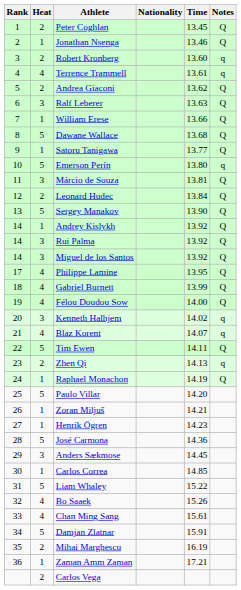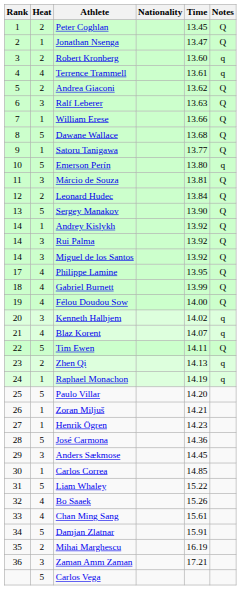 <table class="wikitable sortable" style="text-align:center;font-size:95%">
 <tr>
 <th>Rank</th>
 <th>Heat</th>
 <th>Athlete</th>
 <th>Nationality</th>
 <th>Time</th>
 <th>Notes</th>
 </tr>
 <tr bgcolor=ccffcc>
 <td>1</td>
 <td>2</td>
 <td align="left"><a href='#'>Peter Coghlan</a></td>
 <td align=left></td>
 <td>13.45</td>
 <td>Q</td>
 </tr>
 <tr bgcolor=ccffcc>
 <td>2</td>
 <td>1</td>
 <td align="left"><a href='#'>Jonathan Nsenga</a></td>
 <td align=left></td>
-<td>13.46</td>
+<td>13.47</td>
 <td>Q</td>
 </tr>
 <tr bgcolor=ccffcc>
 <td>3</td>
 <td>2</td>
 <td align="left"><a href='#'>Robert Kronberg</a></td>
 <td align=left></td>
 <td>13.60</td>
 <td>q</td>
 </tr>
 <tr bgcolor=ccffcc>
 <td>4</td>
 <td>4</td>
 <td align="left"><a href='#'>Terrence Trammell</a></td>
 <td align=left></td>
 <td>13.61</td>
 <td>q</td>
 </tr>
 <tr bgcolor=ccffcc>
 <td>5</td>
 <td>2</td>
 <td align="left"><a href='#'>Andrea Giaconi</a></td>
 <td align=left></td>
 <td>13.62</td>
 <td>Q</td>
 </tr>
 <tr bgcolor=ccffcc>
 <td>6</td>
 <td>3</td>
 <td align="left"><a href='#'>Ralf Leberer</a></td>
 <td align=left></td>
 <td>13.63</td>
 <td>Q</td>
 </tr>
 <tr bgcolor=ccffcc>
 <td>7</td>
 <td>1</td>
 <td align="left"><a href='#'>William Erese</a></td>
 <td align=left></td>
 <td>13.66</td>
 <td>Q</td>
 </tr>
 <tr bgcolor=ccffcc>
 <td>8</td>
 <td>5</td>
 <td align="left"><a href='#'>Dawane Wallace</a></td>
 <td align=left></td>
 <td>13.68</td>
 <td>Q</td>
 </tr>
 <tr bgcolor=ccffcc>
 <td>9</td>
 <td>1</td>
 <td align="left"><a href='#'>Satoru Tanigawa</a></td>
 <td align=left></td>
 <td>13.77</td>
 <td>Q</td>
 </tr>
 <tr bgcolor=ccffcc>
 <td>10</td>
 <td>5</td>
 <td align="left"><a href='#'>Emerson Perín</a></td>
 <td align=left></td>
 <td>13.80</td>
 <td>q</td>
 </tr>
 <tr bgcolor=ccffcc>
 <td>11</td>
 <td>3</td>
 <td align="left"><a href='#'>Márcio de Souza</a></td>
 <td align=left></td>
 <td>13.81</td>
 <td>Q</td>
 </tr>
 <tr bgcolor=ccffcc>
 <td>12</td>
 <td>2</td>
 <td align="left"><a href='#'>Leonard Hudec</a></td>
 <td align=left></td>
 <td>13.84</td>
 <td>Q</td>
 </tr>
 <tr bgcolor=ccffcc>
 <td>13</td>
 <td>5</td>
 <td align="left"><a href='#'>Sergey Manakov</a></td>
 <td align=left></td>
 <td>13.90</td>
 <td>Q</td>
 </tr>
 <tr bgcolor=ccffcc>
 <td>14</td>
 <td>1</td>
 <td align="left"><a href='#'>Andrey Kislykh</a></td>
 <td align=left></td>
 <td>13.92</td>
 <td>Q</td>
 </tr>
 <tr bgcolor=ccffcc>
 <td>14</td>
 <td>3</td>
 <td align="left"><a href='#'>Rui Palma</a></td>
 <td align=left></td>
 <td>13.92</td>
 <td>Q</td>
 </tr>
 <tr bgcolor=ccffcc>
 <td>14</td>
 <td>3</td>
 <td align="left"><a href='#'>Miguel de los Santos</a></td>
 <td align=left></td>
 <td>13.92</td>
 <td>Q</td>
 </tr>
 <tr bgcolor=ccffcc>
 <td>17</td>
 <td>4</td>
 <td align="left"><a href='#'>Philippe Lamine</a></td>
 <td align=left></td>
 <td>13.95</td>
 <td>Q</td>
 </tr>
 <tr bgcolor=ccffcc>
 <td>18</td>
 <td>4</td>
 <td align="left"><a href='#'>Gabriel Burnett</a></td>
 <td align=left></td>
 <td>13.99</td>
 <td>Q</td>
 </tr>
 <tr bgcolor=ccffcc>
 <td>19</td>
 <td>4</td>
 <td align="left"><a href='#'>Félou Doudou Sow</a></td>
 <td align=left></td>
 <td>14.00</td>
 <td>Q</td>
 </tr>
 <tr bgcolor=ddffdd>
 <td>20</td>
 <td>3</td>
 <td align="left"><a href='#'>Kenneth Halhjem</a></td>
 <td align=left></td>
 <td>14.02</td>
 <td>q</td>
 </tr>
 <tr bgcolor=ddffdd>
 <td>21</td>
 <td>4</td>
 <td align="left"><a href='#'>Blaz Korent</a></td>
 <td align=left></td>
 <td>14.07</td>
 <td>q</td>
 </tr>
 <tr bgcolor=ccffcc>
 <td>22</td>
 <td>5</td>
 <td align="left"><a href='#'>Tim Ewen</a></td>
 <td align=left></td>
 <td>14.11</td>
 <td>Q</td>
 </tr>
 <tr bgcolor=ddffdd>
 <td>23</td>
 <td>2</td>
 <td align="left"><a href='#'>Zhen Qi</a></td>
 <td align=left></td>
 <td>14.13</td>
 <td>q</td>
 </tr>
 <tr bgcolor=ddffdd>
 <td>24</td>
 <td>1</td>
 <td align="left"><a href='#'>Raphael Monachon</a></td>
 <td align=left></td>
 <td>14.19</td>
-<td>Q</td>
+<td>q</td>
 </tr>
 <tr>
 <td>25</td>
 <td>5</td>
 <td align="left"><a href='#'>Paulo Villar</a></td>
 <td align=left></td>
 <td>14.20</td>
 <td></td>
 </tr>
 <tr>
 <td>26</td>
 <td>1</td>
 <td align="left"><a href='#'>Zoran Miljuš</a></td>
 <td align=left></td>
 <td>14.21</td>
 <td></td>
 </tr>
 <tr>
 <td>27</td>
 <td>1</td>
 <td align="left"><a href='#'>Henrik Ögren</a></td>
 <td align=left></td>
 <td>14.23</td>
 <td></td>
 </tr>
 <tr>
 <td>28</td>
 <td>5</td>
 <td align="left"><a href='#'>José Carmona</a></td>
 <td align=left></td>
 <td>14.36</td>
 <td></td>
 </tr>
 <tr>
 <td>29</td>
 <td>3</td>
 <td align="left"><a href='#'>Anders Sækmose</a></td>
 <td align=left></td>
 <td>14.45</td>
 <td></td>
 </tr>
 <tr>
 <td>30</td>
 <td>1</td>
 <td align="left"><a href='#'>Carlos Correa</a></td>
 <td align=left></td>
 <td>14.85</td>
 <td></td>
 </tr>
 <tr>
 <td>31</td>
 <td>5</td>
 <td align="left"><a href='#'>Liam Whaley</a></td>
 <td align=left></td>
 <td>15.22</td>
 <td></td>
 </tr>
 <tr>
 <td>32</td>
 <td>4</td>
 <td align="left"><a href='#'>Bo Saaek</a></td>
 <td align=left></td>
 <td>15.26</td>
 <td></td>
 </tr>
 <tr>
 <td>33</td>
 <td>4</td>
 <td align="left"><a href='#'>Chan Ming Sang</a></td>
 <td align=left></td>
 <td>15.61</td>
 <td></td>
 </tr>
 <tr>
 <td>34</td>
 <td>5</td>
 <td align="left"><a href='#'>Damjan Zlatnar</a></td>
 <td align=left></td>
 <td>15.91</td>
 <td></td>
 </tr>
 <tr>
 <td>35</td>
 <td>2</td>
 <td align="left"><a href='#'>Mihai Marghescu</a></td>
 <td align=left></td>
 <td>16.19</td>
 <td></td>
 </tr>
 <tr>
 <td>36</td>
-<td>1</td>
+<td>3</td>
 <td align="left"><a href='#'>Zaman Amm Zaman</a></td>
 <td align=left></td>
 <td>17.21</td>
 <td></td>
 </tr>
 <tr>
 <td></td>
-<td>2</td>
+<td>5</td>
 <td align="left"><a href='#'>Carlos Vega</a></td>
 <td align=left></td>
 <td></td>
 <td></td>
 </tr>
 </table>
